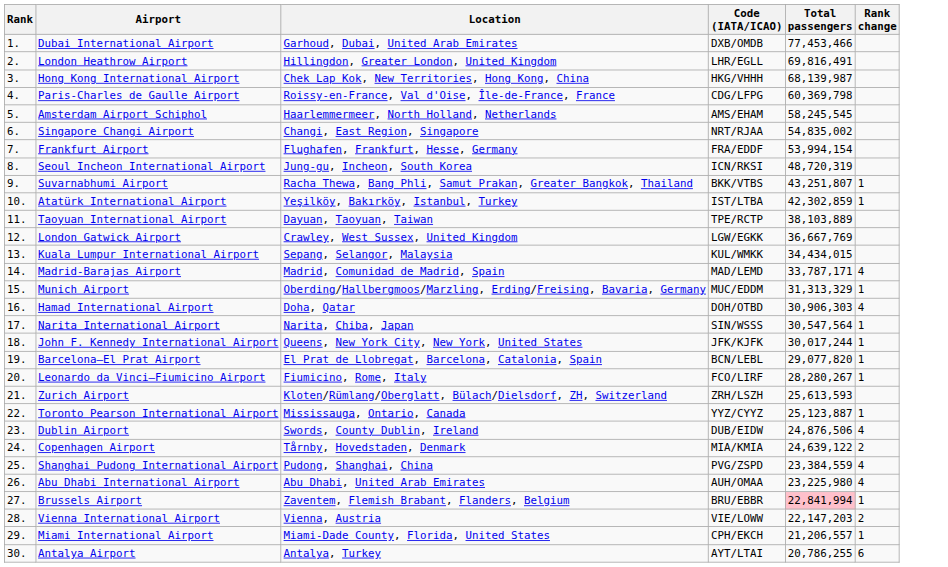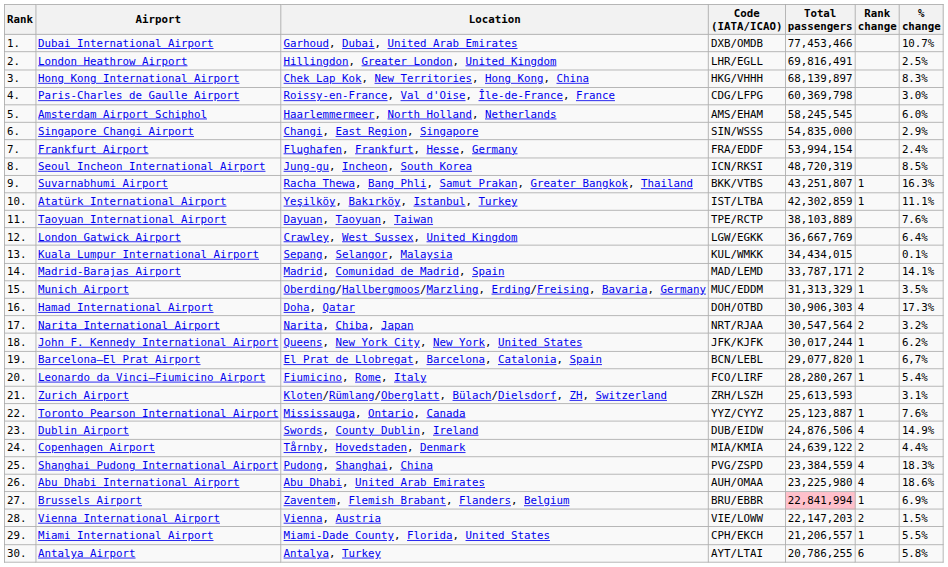 <table class="wikitable sortable" width= align=>
 <tr bgcolor=lightgrey>
 <th>Rank</th>
 <th>Airport</th>
 <th>Location</th>
 <th>Code<br>(IATA/ICAO)</th>
 <th>Total<br>passengers</th>
 <th>Rank<br>change</th>
+<th>%<br>change</th>
 </tr>
 <tr>
 <td>1.</td>
 <td> <a href='#'>Dubai International Airport</a></td>
 <td><a href='#'>Garhoud</a>, <a href='#'>Dubai</a>, <a href='#'>United Arab Emirates</a></td>
 <td>DXB/OMDB</td>
 <td>77,453,466</td>
 <td></td>
+<td>10.7%</td>
 </tr>
 <tr>
 <td>2.</td>
 <td> <a href='#'>London Heathrow Airport</a></td>
 <td><a href='#'>Hillingdon</a>, <a href='#'>Greater London</a>, <a href='#'>United Kingdom</a></td>
 <td>LHR/EGLL</td>
 <td>69,816,491</td>
 <td></td>
+<td>2.5%</td>
 </tr>
 <tr>
 <td>3.</td>
 <td> <a href='#'>Hong Kong International Airport</a></td>
 <td><a href='#'>Chek Lap Kok</a>, <a href='#'>New Territories</a>, <a href='#'>Hong Kong</a>, <a href='#'>China</a></td>
 <td>HKG/VHHH</td>
-<td>68,139,987</td>
+<td>68,139,897</td>
 <td></td>
+<td>8.3%</td>
 </tr>
 <tr>
 <td>4.</td>
 <td> <a href='#'>Paris-Charles de Gaulle Airport</a></td>
 <td><a href='#'>Roissy-en-France</a>, <a href='#'>Val d'Oise</a>, <a href='#'>Île-de-France</a>, <a href='#'>France</a></td>
 <td>CDG/LFPG</td>
 <td>60,369,798</td>
 <td></td>
+<td>3.0%</td>
 </tr>
 <tr>
 <td>5.</td>
 <td> <a href='#'>Amsterdam Airport Schiphol</a></td>
 <td><a href='#'>Haarlemmermeer</a>, <a href='#'>North Holland</a>, <a href='#'>Netherlands</a></td>
 <td>AMS/EHAM</td>
 <td>58,245,545</td>
 <td></td>
+<td>6.0%</td>
 </tr>
 <tr>
 <td>6.</td>
 <td> <a href='#'>Singapore Changi Airport</a></td>
 <td><a href='#'>Changi</a>, <a href='#'>East Region</a>, <a href='#'>Singapore</a></td>
-<td>NRT/RJAA</td>
-<td>54,835,002</td>
+<td>SIN/WSSS</td>
+<td>54,835,000</td>
 <td></td>
+<td>2.9%</td>
 </tr>
 <tr>
 <td>7.</td>
 <td> <a href='#'>Frankfurt Airport</a></td>
 <td><a href='#'>Flughafen</a>, <a href='#'>Frankfurt</a>, <a href='#'>Hesse</a>, <a href='#'>Germany</a></td>
 <td>FRA/EDDF</td>
 <td>53,994,154</td>
 <td></td>
+<td>2.4%</td>
 </tr>
 <tr>
 <td>8.</td>
 <td> <a href='#'>Seoul Incheon International Airport</a></td>
 <td><a href='#'>Jung-gu</a>, <a href='#'>Incheon</a>, <a href='#'>South Korea</a></td>
 <td>ICN/RKSI</td>
 <td>48,720,319</td>
 <td></td>
+<td>8.5%</td>
 </tr>
 <tr>
 <td>9.</td>
 <td> <a href='#'>Suvarnabhumi Airport</a></td>
 <td><a href='#'>Racha Thewa</a>, <a href='#'>Bang Phli</a>, <a href='#'>Samut Prakan</a>, <a href='#'>Greater Bangkok</a>, <a href='#'>Thailand</a></td>
 <td>BKK/VTBS</td>
 <td>43,251,807</td>
 <td>1</td>
+<td>16.3%</td>
 </tr>
 <tr>
 <td>10.</td>
 <td> <a href='#'>Atatürk International Airport</a></td>
 <td><a href='#'>Yeşilköy</a>, <a href='#'>Bakırköy</a>, <a href='#'>Istanbul</a>, <a href='#'>Turkey</a></td>
 <td>IST/LTBA</td>
 <td>42,302,859</td>
 <td>1</td>
+<td>11.1%</td>
 </tr>
 <tr>
 <td>11.</td>
 <td> <a href='#'>Taoyuan International Airport</a></td>
 <td><a href='#'>Dayuan</a>, <a href='#'>Taoyuan</a>, <a href='#'>Taiwan</a></td>
 <td>TPE/RCTP</td>
 <td>38,103,889</td>
 <td></td>
+<td>7.6%</td>
 </tr>
 <tr>
 <td>12.</td>
 <td> <a href='#'>London Gatwick Airport</a></td>
 <td><a href='#'>Crawley</a>, <a href='#'>West Sussex</a>, <a href='#'>United Kingdom</a></td>
 <td>LGW/EGKK</td>
 <td>36,667,769</td>
 <td></td>
+<td>6.4%</td>
 </tr>
 <tr>
 <td>13.</td>
 <td> <a href='#'>Kuala Lumpur International Airport</a></td>
 <td><a href='#'>Sepang</a>, <a href='#'>Selangor</a>, <a href='#'>Malaysia</a></td>
 <td>KUL/WMKK</td>
 <td>34,434,015</td>
 <td></td>
+<td>0.1%</td>
 </tr>
 <tr>
 <td>14.</td>
 <td> <a href='#'>Madrid-Barajas Airport</a></td>
 <td><a href='#'>Madrid</a>, <a href='#'>Comunidad de Madrid</a>, <a href='#'>Spain</a></td>
 <td>MAD/LEMD</td>
 <td>33,787,171</td>
-<td>4</td>
+<td>2</td>
+<td>14.1%</td>
 </tr>
 <tr>
 <td>15.</td>
 <td> <a href='#'>Munich Airport</a></td>
 <td><a href='#'>Oberding</a>/<a href='#'>Hallbergmoos</a>/<a href='#'>Marzling</a>, <a href='#'>Erding</a>/<a href='#'>Freising</a>, <a href='#'>Bavaria</a>, <a href='#'>Germany</a></td>
 <td>MUC/EDDM</td>
 <td>31,313,329</td>
 <td>1</td>
+<td>3.5%</td>
 </tr>
 <tr>
 <td>16.</td>
 <td> <a href='#'>Hamad International Airport</a></td>
 <td><a href='#'>Doha</a>, <a href='#'>Qatar</a></td>
 <td>DOH/OTBD</td>
 <td>30,906,303</td>
 <td>4</td>
+<td>17.3%</td>
 </tr>
 <tr>
 <td>17.</td>
 <td> <a href='#'>Narita International Airport</a></td>
 <td><a href='#'>Narita</a>, <a href='#'>Chiba</a>, <a href='#'>Japan</a></td>
-<td>SIN/WSSS</td>
+<td>NRT/RJAA</td>
 <td>30,547,564</td>
-<td>1</td>
+<td>2</td>
+<td>3.2%</td>
 </tr>
 <tr>
 <td>18.</td>
 <td> <a href='#'>John F. Kennedy International Airport</a></td>
 <td><a href='#'>Queens</a>, <a href='#'>New York City</a>, <a href='#'>New York</a>, <a href='#'>United States</a></td>
 <td>JFK/KJFK</td>
 <td>30,017,244</td>
 <td>1</td>
+<td>6.2%</td>
 </tr>
 <tr>
 <td>19.</td>
 <td> <a href='#'>Barcelona–El Prat Airport</a></td>
 <td><a href='#'>El Prat de Llobregat</a>, <a href='#'>Barcelona</a>, <a href='#'>Catalonia</a>, <a href='#'>Spain</a></td>
 <td>BCN/LEBL</td>
 <td>29,077,820</td>
 <td>1</td>
+<td>6,7%</td>
 </tr>
 <tr>
 <td>20.</td>
 <td> <a href='#'>Leonardo da Vinci–Fiumicino Airport</a></td>
 <td><a href='#'>Fiumicino</a>, <a href='#'>Rome</a>, <a href='#'>Italy</a></td>
 <td>FCO/LIRF</td>
 <td>28,280,267</td>
 <td>1</td>
+<td>5.4%</td>
 </tr>
 <tr>
 <td>21.</td>
 <td> <a href='#'>Zurich Airport</a></td>
 <td><a href='#'>Kloten</a>/<a href='#'>Rümlang</a>/<a href='#'>Oberglatt</a>, <a href='#'>Bülach</a>/<a href='#'>Dielsdorf</a>, <a href='#'>ZH</a>, <a href='#'>Switzerland</a></td>
 <td>ZRH/LSZH</td>
 <td>25,613,593</td>
 <td></td>
+<td>3.1%</td>
 </tr>
 <tr>
 <td>22.</td>
 <td> <a href='#'>Toronto Pearson International Airport</a></td>
 <td><a href='#'>Mississauga</a>, <a href='#'>Ontario</a>, <a href='#'>Canada</a></td>
 <td>YYZ/CYYZ</td>
 <td>25,123,887</td>
 <td>1</td>
+<td>7.6%</td>
 </tr>
 <tr>
 <td>23.</td>
 <td> <a href='#'>Dublin Airport</a></td>
 <td><a href='#'>Swords</a>, <a href='#'>County Dublin</a>, <a href='#'>Ireland</a></td>
 <td>DUB/EIDW</td>
 <td>24,876,506</td>
 <td>4</td>
+<td>14.9%</td>
 </tr>
 <tr>
 <td>24.</td>
 <td> <a href='#'>Copenhagen Airport</a></td>
 <td><a href='#'>Tårnby</a>, <a href='#'>Hovedstaden</a>, <a href='#'>Denmark</a></td>
 <td>MIA/KMIA</td>
 <td>24,639,122</td>
 <td>2</td>
+<td>4.4%</td>
 </tr>
 <tr>
 <td>25.</td>
 <td> <a href='#'>Shanghai Pudong International Airport</a></td>
 <td><a href='#'>Pudong</a>, <a href='#'>Shanghai</a>, <a href='#'>China</a></td>
 <td>PVG/ZSPD</td>
 <td>23,384,559</td>
 <td>4</td>
+<td>18.3%</td>
 </tr>
 <tr>
 <td>26.</td>
 <td> <a href='#'>Abu Dhabi International Airport</a></td>
 <td><a href='#'>Abu Dhabi</a>, <a href='#'>United Arab Emirates</a></td>
 <td>AUH/OMAA</td>
 <td>23,225,980</td>
 <td>4</td>
+<td>18.6%</td>
 </tr>
 <tr>
 <td>27.</td>
 <td> <a href='#'>Brussels Airport</a></td>
 <td><a href='#'>Zaventem</a>, <a href='#'>Flemish Brabant</a>, <a href='#'>Flanders</a>, <a href='#'>Belgium</a></td>
 <td>BRU/EBBR</td>
 <td style="background: pink;">22,841,994</td>
 <td>1</td>
+<td>6.9%</td>
 </tr>
 <tr>
 <td>28.</td>
 <td> <a href='#'>Vienna International Airport</a></td>
 <td><a href='#'>Vienna</a>, <a href='#'>Austria</a></td>
 <td>VIE/LOWW</td>
 <td>22,147,203</td>
 <td>2</td>
+<td>1.5%</td>
 </tr>
 <tr>
 <td>29.</td>
 <td> <a href='#'>Miami International Airport</a></td>
 <td><a href='#'>Miami-Dade County</a>, <a href='#'>Florida</a>, <a href='#'>United States</a></td>
 <td>CPH/EKCH</td>
 <td>21,206,557</td>
 <td>1</td>
+<td>5.5%</td>
 </tr>
 <tr>
 <td>30.</td>
 <td> <a href='#'>Antalya Airport</a></td>
 <td><a href='#'>Antalya</a>, <a href='#'>Turkey</a></td>
 <td>AYT/LTAI</td>
 <td>20,786,255</td>
 <td>6</td>
+<td>5.8%</td>
 </tr>
 </table>
